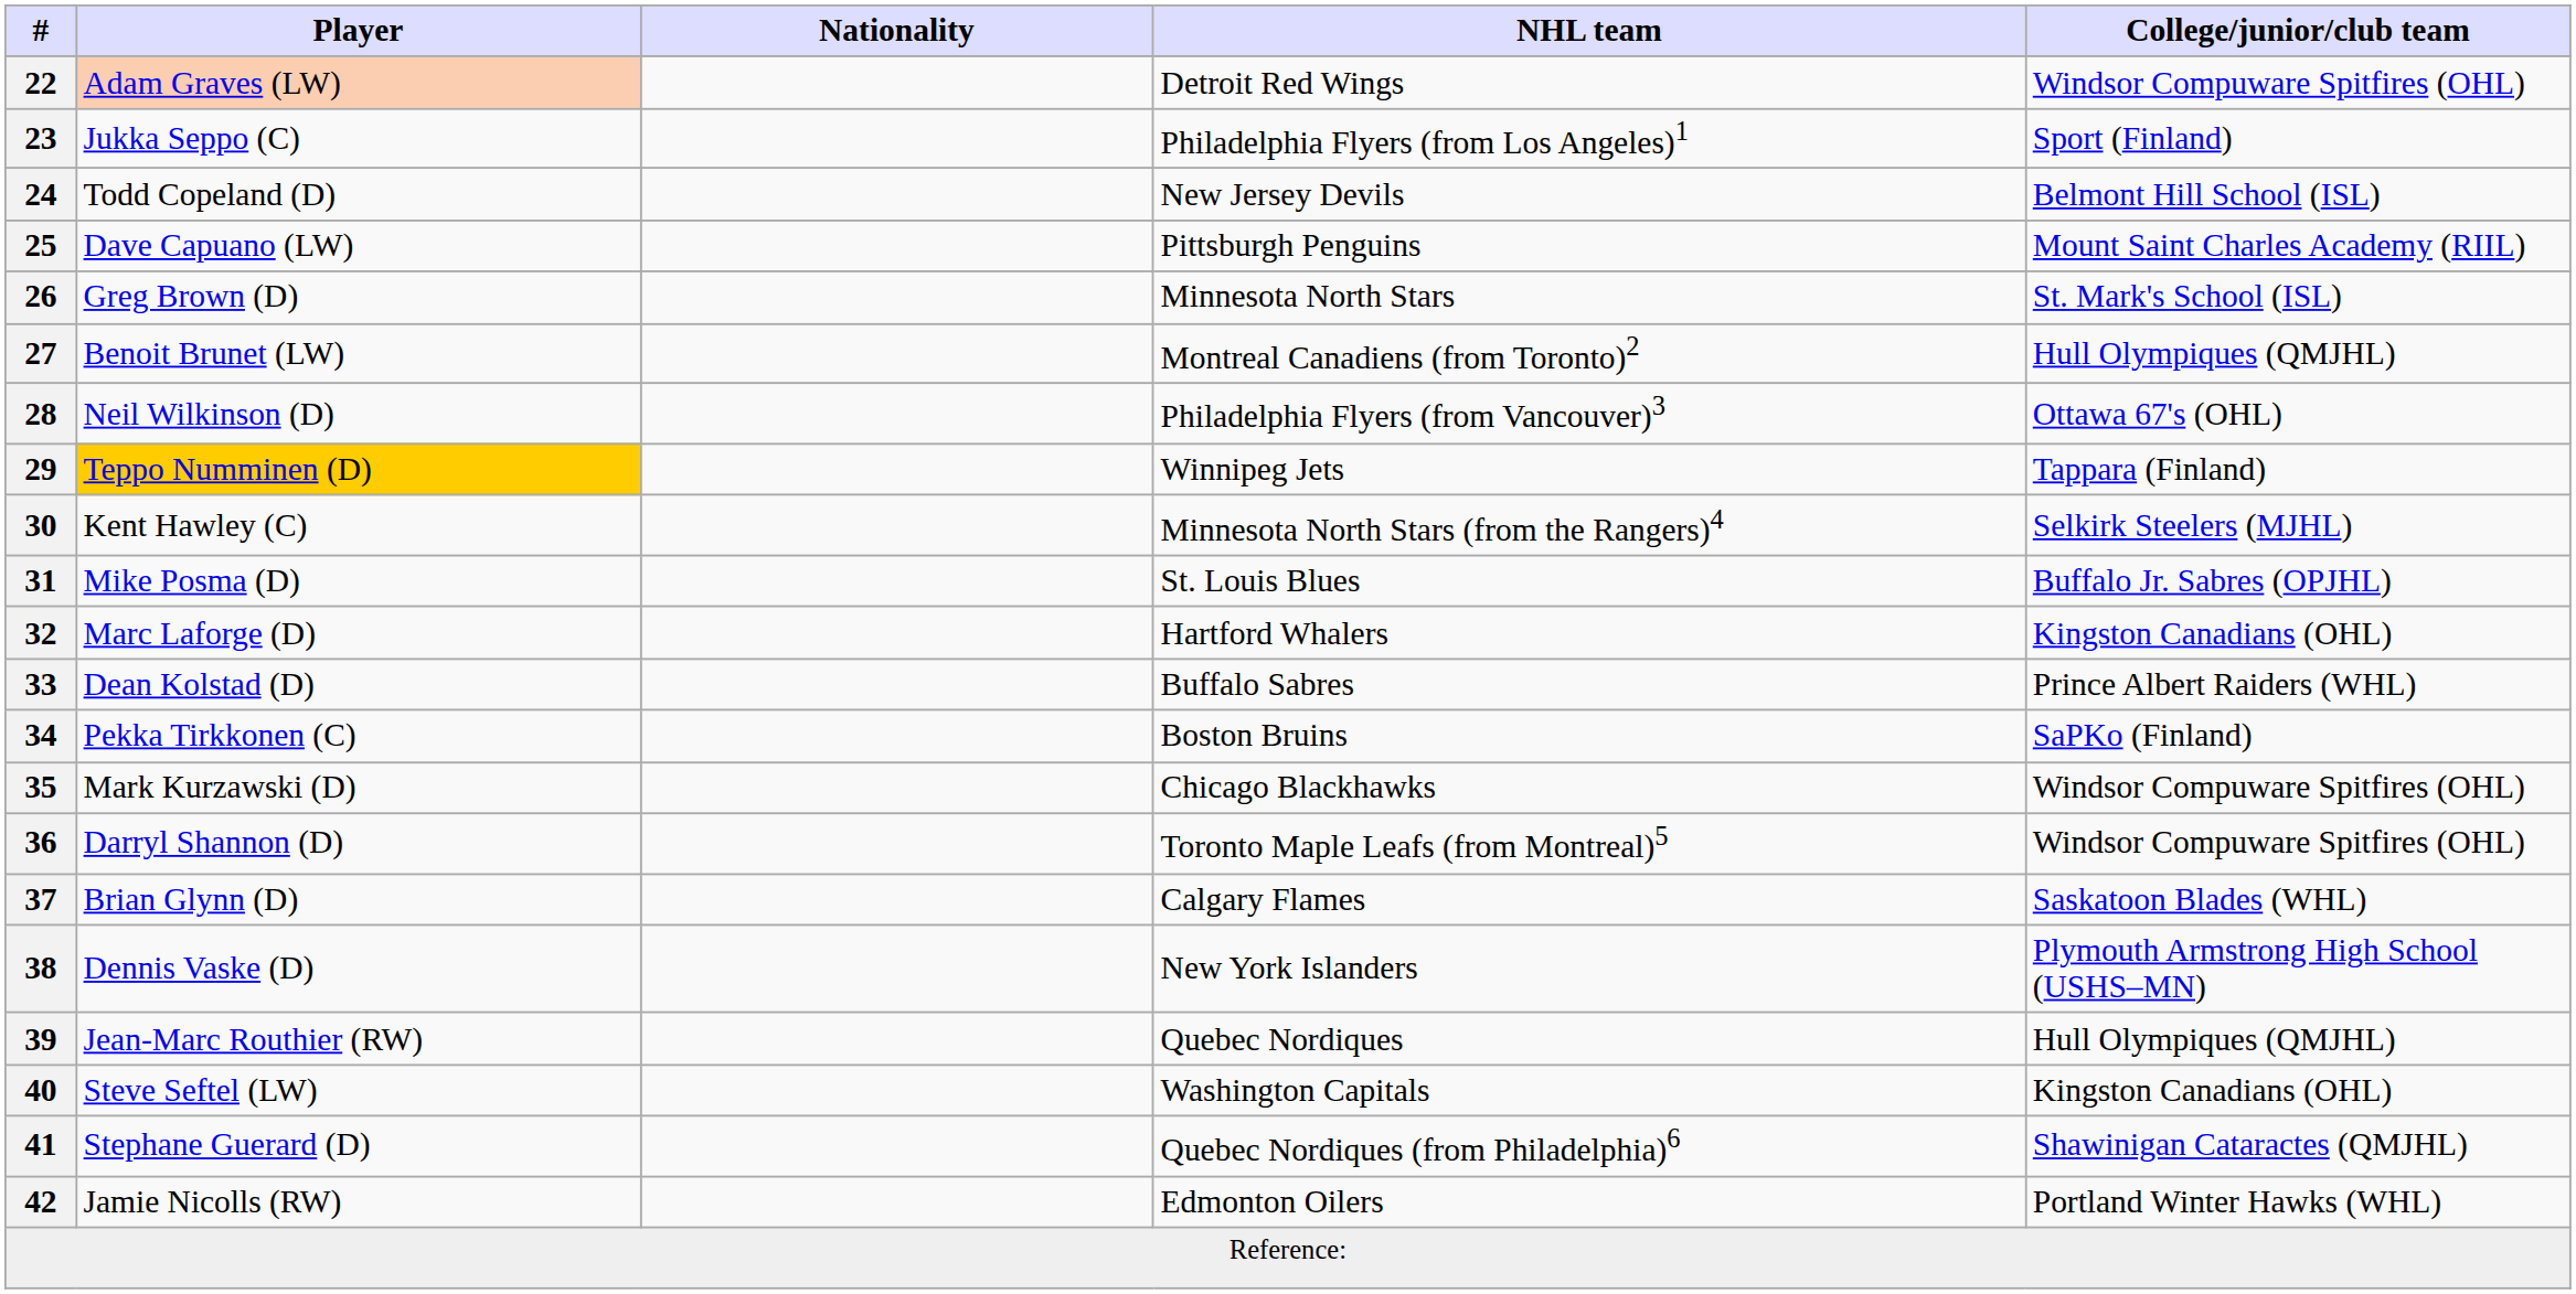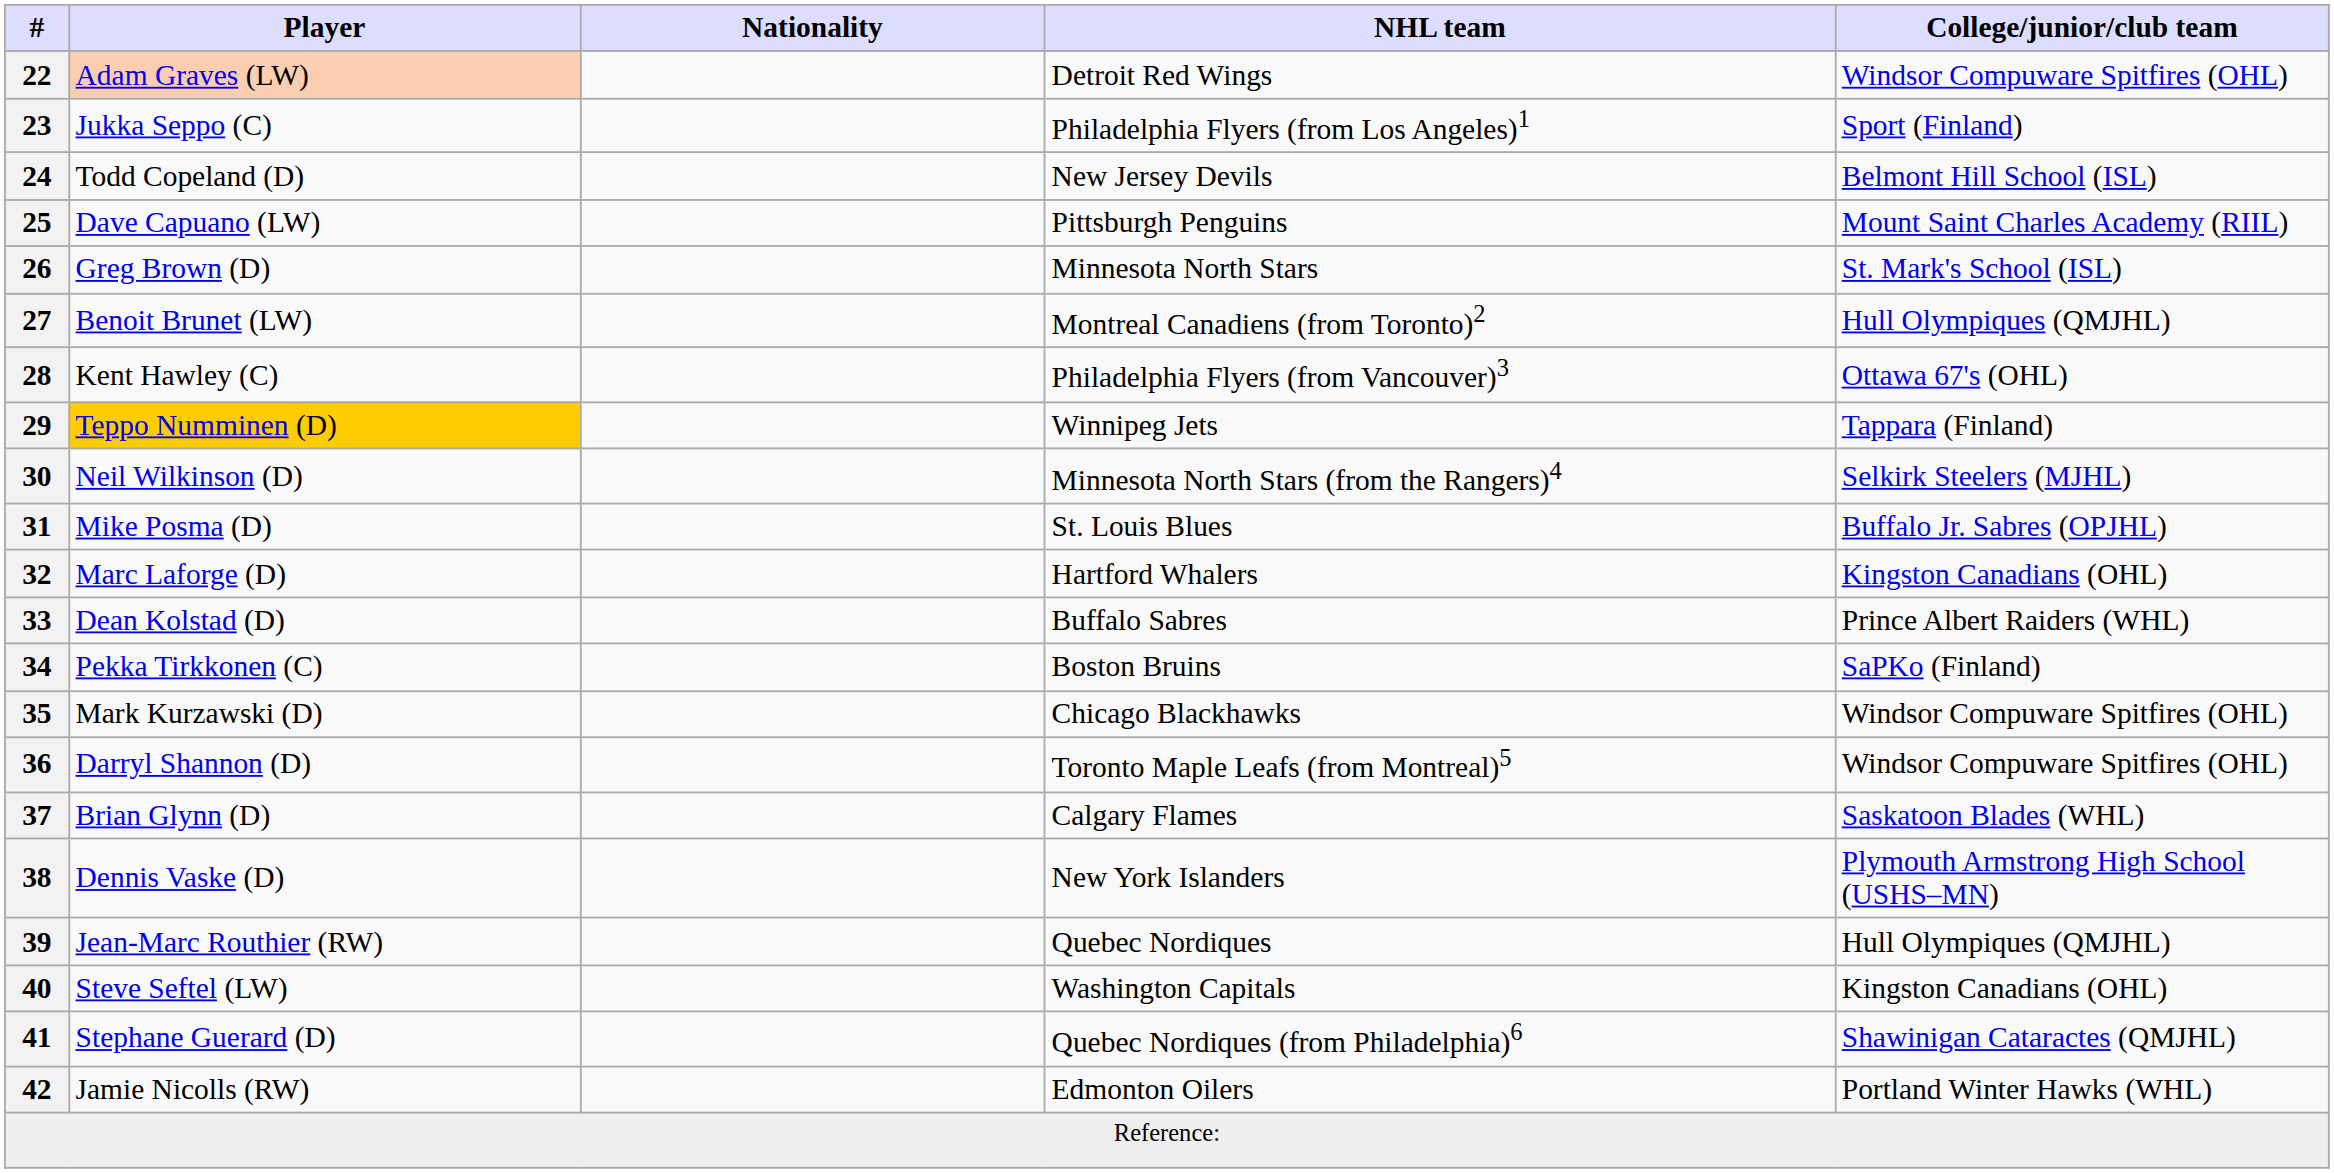 <table class="wikitable" style="width: 100%">
 <tr>
 <th style="background:#ddf; width:2.75%;">#</th>
 <th style="background:#ddf; width:22.0%;">Player</th>
 <th style="background:#ddf; width:20.0%;">Nationality</th>
 <th style="background:#ddf; width:34.0%;">NHL team</th>
 <th style="background:#ddf; width:100.0%;">College/junior/club team</th>
 </tr>
 <tr>
 <th>22</th>
 <td bgcolor="#FBCEB1"><a href='#'>Adam Graves</a> (LW)</td>
 <td></td>
 <td>Detroit Red Wings</td>
 <td><a href='#'>Windsor Compuware Spitfires</a> (<a href='#'>OHL</a>)</td>
 </tr>
 <tr>
 <th>23</th>
 <td><a href='#'>Jukka Seppo</a> (C)</td>
 <td></td>
 <td>Philadelphia Flyers (from Los Angeles)<sup>1</sup></td>
 <td><a href='#'>Sport</a> (<a href='#'>Finland</a>)</td>
 </tr>
 <tr>
 <th>24</th>
 <td>Todd Copeland (D)</td>
 <td></td>
 <td>New Jersey Devils</td>
 <td><a href='#'>Belmont Hill School</a> (<a href='#'>ISL</a>)</td>
 </tr>
 <tr>
 <th>25</th>
 <td><a href='#'>Dave Capuano</a> (LW)</td>
 <td></td>
 <td>Pittsburgh Penguins</td>
 <td><a href='#'>Mount Saint Charles Academy</a> (<a href='#'>RIIL</a>)</td>
 </tr>
 <tr>
 <th>26</th>
 <td><a href='#'>Greg Brown</a> (D)</td>
 <td></td>
 <td>Minnesota North Stars</td>
 <td><a href='#'>St. Mark's School</a> (<a href='#'>ISL</a>)</td>
 </tr>
 <tr>
 <th>27</th>
 <td><a href='#'>Benoit Brunet</a> (LW)</td>
 <td></td>
 <td>Montreal Canadiens (from Toronto)<sup>2</sup></td>
 <td><a href='#'>Hull Olympiques</a> (QMJHL)</td>
 </tr>
 <tr>
 <th>28</th>
-<td><a href='#'>Neil Wilkinson</a> (D)</td>
+<td>Kent Hawley (C)</td>
 <td></td>
 <td>Philadelphia Flyers (from Vancouver)<sup>3</sup></td>
 <td><a href='#'>Ottawa 67's</a> (OHL)</td>
 </tr>
 <tr>
 <th>29</th>
 <td bgcolor="#FFCC00"><a href='#'>Teppo Numminen</a> (D)</td>
 <td></td>
 <td>Winnipeg Jets</td>
 <td><a href='#'>Tappara</a> (Finland)</td>
 </tr>
 <tr>
 <th>30</th>
-<td>Kent Hawley (C)</td>
+<td><a href='#'>Neil Wilkinson</a> (D)</td>
 <td></td>
 <td>Minnesota North Stars (from the Rangers)<sup>4</sup></td>
 <td><a href='#'>Selkirk Steelers</a> (<a href='#'>MJHL</a>)</td>
 </tr>
 <tr>
 <th>31</th>
 <td><a href='#'>Mike Posma</a> (D)</td>
 <td></td>
 <td>St. Louis Blues</td>
 <td><a href='#'>Buffalo Jr. Sabres</a> (<a href='#'>OPJHL</a>)</td>
 </tr>
 <tr>
 <th>32</th>
 <td><a href='#'>Marc Laforge</a> (D)</td>
 <td></td>
 <td>Hartford Whalers</td>
 <td><a href='#'>Kingston Canadians</a> (OHL)</td>
 </tr>
 <tr>
 <th>33</th>
 <td><a href='#'>Dean Kolstad</a> (D)</td>
 <td></td>
 <td>Buffalo Sabres</td>
 <td>Prince Albert Raiders (WHL)</td>
 </tr>
 <tr>
 <th>34</th>
 <td><a href='#'>Pekka Tirkkonen</a> (C)</td>
 <td></td>
 <td>Boston Bruins</td>
 <td><a href='#'>SaPKo</a> (Finland)</td>
 </tr>
 <tr>
 <th>35</th>
 <td>Mark Kurzawski (D)</td>
 <td></td>
 <td>Chicago Blackhawks</td>
 <td>Windsor Compuware Spitfires (OHL)</td>
 </tr>
 <tr>
 <th>36</th>
 <td><a href='#'>Darryl Shannon</a> (D)</td>
 <td></td>
 <td>Toronto Maple Leafs (from Montreal)<sup>5</sup></td>
 <td>Windsor Compuware Spitfires (OHL)</td>
 </tr>
 <tr>
 <th>37</th>
 <td><a href='#'>Brian Glynn</a> (D)</td>
 <td></td>
 <td>Calgary Flames</td>
 <td><a href='#'>Saskatoon Blades</a> (WHL)</td>
 </tr>
 <tr>
 <th>38</th>
 <td><a href='#'>Dennis Vaske</a> (D)</td>
 <td></td>
 <td>New York Islanders</td>
 <td><a href='#'>Plymouth Armstrong High School</a> (<a href='#'>USHS–MN</a>)</td>
 </tr>
 <tr>
 <th>39</th>
 <td><a href='#'>Jean-Marc Routhier</a> (RW)</td>
 <td></td>
 <td>Quebec Nordiques</td>
 <td>Hull Olympiques (QMJHL)</td>
 </tr>
 <tr>
 <th>40</th>
 <td><a href='#'>Steve Seftel</a> (LW)</td>
 <td></td>
 <td>Washington Capitals</td>
 <td>Kingston Canadians (OHL)</td>
 </tr>
 <tr>
 <th>41</th>
 <td><a href='#'>Stephane Guerard</a> (D)</td>
 <td></td>
 <td>Quebec Nordiques (from Philadelphia)<sup>6</sup></td>
 <td><a href='#'>Shawinigan Cataractes</a> (QMJHL)</td>
 </tr>
 <tr>
 <th>42</th>
 <td>Jamie Nicolls (RW)</td>
 <td></td>
 <td>Edmonton Oilers</td>
 <td>Portland Winter Hawks (WHL)</td>
 </tr>
 <tr>
 <td align=center colspan="6" bgcolor="#efefef"><sup>Reference:  </sup></td>
 </tr>
 </table>
